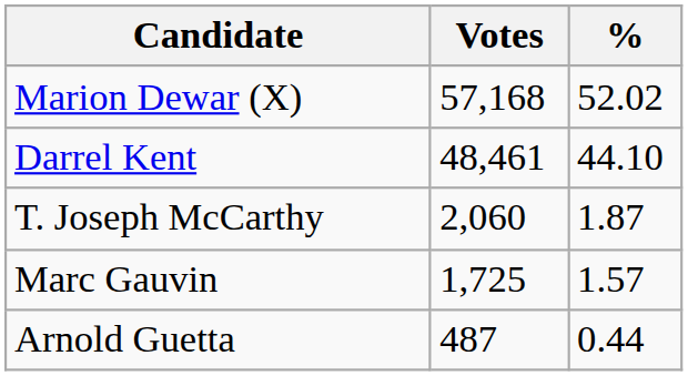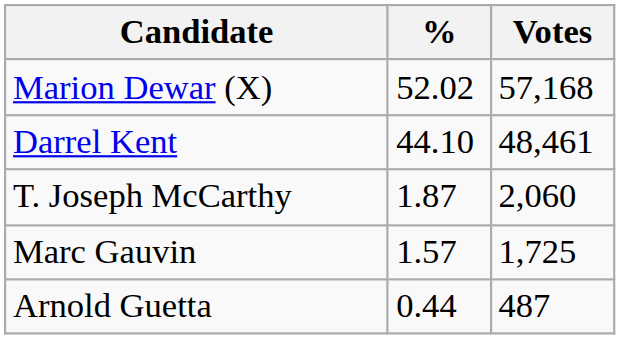 <table class="wikitable">
 <tr>
 <th style="width: 170px">Candidate</th>
+<th style="width: 40px">%</th>
 <th style="width: 50px">Votes</th>
-<th style="width: 40px">%</th>
 </tr>
 <tr>
 <td><a href='#'>Marion Dewar</a> (X)</td>
+<td>52.02</td>
 <td>57,168</td>
-<td>52.02</td>
 </tr>
 <tr>
 <td><a href='#'>Darrel Kent</a></td>
+<td>44.10</td>
 <td>48,461</td>
-<td>44.10</td>
 </tr>
 <tr>
 <td>T. Joseph McCarthy</td>
+<td>1.87</td>
 <td>2,060</td>
-<td>1.87</td>
 </tr>
 <tr>
 <td>Marc Gauvin</td>
+<td>1.57</td>
 <td>1,725</td>
-<td>1.57</td>
 </tr>
 <tr>
 <td>Arnold Guetta</td>
+<td>0.44</td>
 <td>487</td>
-<td>0.44</td>
 </tr>
 </table>
